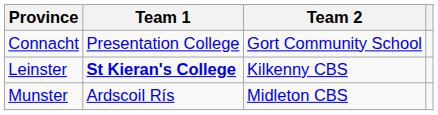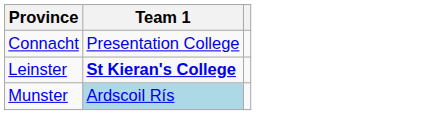 <table class="wikitable">
 <tr>
 <th>Province</th>
 <th>Team 1</th>
-<th>Team 2</th>
 <th></th>
 </tr>
 <tr>
 <td><a href='#'>Connacht</a></td>
 <td><a href='#'>Presentation College</a></td>
-<td><a href='#'>Gort Community School</a></td>
 <td></td>
 </tr>
 <tr>
 <td><a href='#'>Leinster</a></td>
 <td><strong><a href='#'>St Kieran's College</a></strong></td>
-<td><a href='#'>Kilkenny CBS</a></td>
 <td></td>
 </tr>
 <tr>
 <td><a href='#'>Munster</a></td>
-<td><a href='#'>Ardscoil Rís</a></td>
-<td><a href='#'>Midleton CBS</a></td>
+<td style="background: lightblue;"><a href='#'>Ardscoil Rís</a></td>
 <td></td>
 </tr>
 </table>
